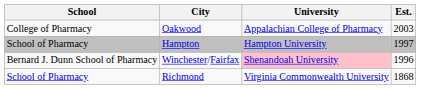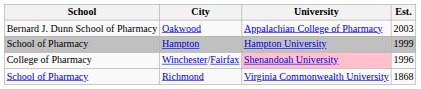 <table class="wikitable sortable">
 <tr>
 <th scope="col">School</th>
 <th scope="col">City</th>
 <th scope="col">University</th>
 <th scope="col">Est.</th>
 </tr>
 <tr>
-<td>College of Pharmacy</td>
+<td>Bernard J. Dunn School of Pharmacy</td>
 <td><a href='#'>Oakwood</a></td>
 <td><a href='#'>Appalachian College of Pharmacy</a></td>
 <td>2003</td>
 </tr>
 <tr>
 <td bgcolor=silver>School of Pharmacy</td>
 <td bgcolor=silver><a href='#'>Hampton</a></td>
 <td bgcolor=silver><a href='#'>Hampton University</a></td>
-<td bgcolor=silver>1997</td>
+<td bgcolor=silver>1999</td>
 </tr>
 <tr>
-<td>Bernard J. Dunn School of Pharmacy</td>
+<td>College of Pharmacy</td>
 <td><a href='#'>Winchester</a>/<a href='#'>Fairfax</a></td>
 <td style="background: pink;"><a href='#'>Shenandoah University</a></td>
 <td>1996</td>
 </tr>
 <tr>
 <td><a href='#'>School of Pharmacy</a></td>
 <td><a href='#'>Richmond</a></td>
 <td><a href='#'>Virginia Commonwealth University</a></td>
 <td>1868</td>
 </tr>
 </table>
